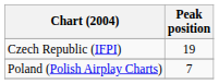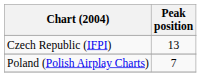 <table class="wikitable sortable">
 <tr>
 <th align="left">Chart (2004)</th>
 <th align="center">Peak<br>position</th>
 </tr>
 <tr>
 </tr>
 <tr>
 <td>Czech Republic (<a href='#'>IFPI</a>)</td>
-<td align="center">19</td>
+<td align="center">13</td>
 </tr>
 <tr>
 </tr>
 <tr>
 </tr>
 <tr>
 </tr>
 <tr>
 <td>Poland (<a href='#'>Polish Airplay Charts</a>)</td>
 <td align="center">7</td>
 </tr>
 <tr>
 </tr>
 </table>
